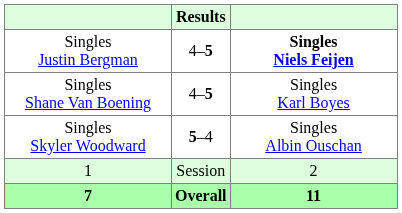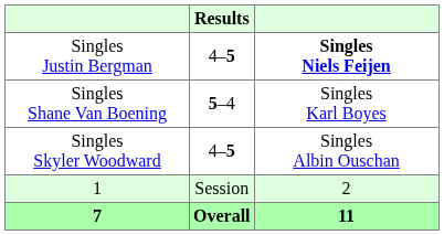 <table border="1" cellpadding="3" style="border-collapse: collapse;">
 <tr bgcolor="#ddffdd">
 <th width="160"></th>
 <th>Results</th>
 <th width="160"></th>
 </tr>
 <tr>
 <td align="center">Singles<br><a href='#'>Justin Bergman</a></td>
 <td align="center">4–<strong>5</strong></td>
 <td align="center"><strong>Singles<br><a href='#'>Niels Feijen</a></strong></td>
 </tr>
 <tr>
 <td align="center">Singles<br><a href='#'>Shane Van Boening</a></td>
-<td align="center">4–<strong>5</strong></td>
+<td align="center"><strong>5</strong>–4</td>
 <td align="center">Singles<br><a href='#'>Karl Boyes</a></td>
 </tr>
 <tr>
 <td align="center">Singles<br><a href='#'>Skyler Woodward</a></td>
-<td align="center"><strong>5</strong>–4</td>
+<td align="center">4–<strong>5</strong></td>
 <td align="center">Singles<br><a href='#'>Albin Ouschan</a></td>
 </tr>
 <tr>
 </tr>
 <tr bgcolor="#ddffdd">
 <td align="center">1</td>
 <td align="center">Session</td>
 <td align="center">2</td>
 </tr>
 <tr bgcolor="#aaffaa">
 <th align="center">7</th>
 <th align="center">Overall</th>
 <th align="center">11</th>
 </tr>
 </table>
